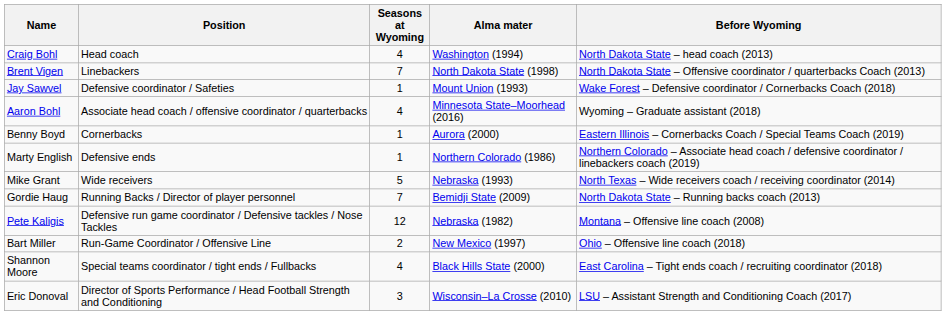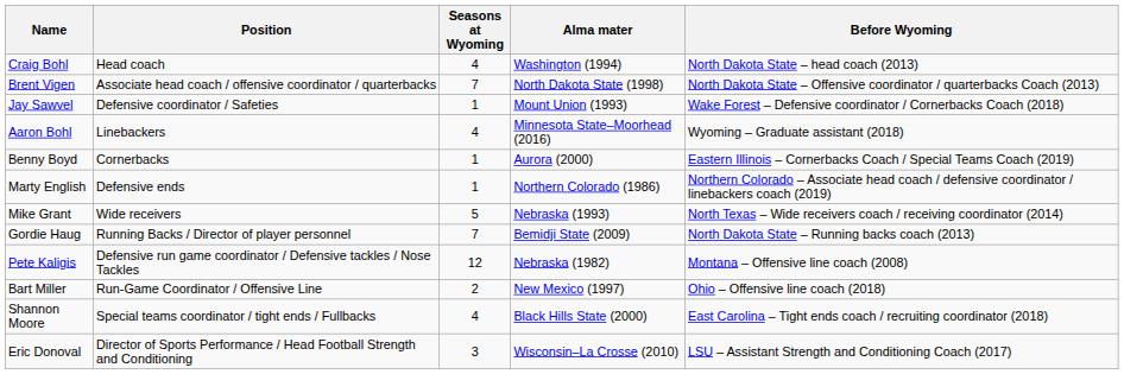 <table class="wikitable" border="1" style="font-size:90%;">
 <tr>
 <th>Name</th>
 <th>Position</th>
 <th>Seasons at<br>Wyoming</th>
 <th>Alma mater</th>
 <th>Before Wyoming</th>
 </tr>
 <tr>
 <td><a href='#'>Craig Bohl</a></td>
 <td>Head coach</td>
 <td align=center>4</td>
 <td><a href='#'>Washington</a> (1994)</td>
 <td><a href='#'>North Dakota State</a> – head coach (2013)</td>
 </tr>
 <tr>
 <td><a href='#'>Brent Vigen</a></td>
-<td>Linebackers</td>
+<td>Associate head coach / offensive coordinator / quarterbacks</td>
 <td align=center>7</td>
 <td><a href='#'>North Dakota State</a> (1998)</td>
 <td><a href='#'>North Dakota State</a> – Offensive coordinator / quarterbacks Coach (2013)</td>
 </tr>
 <tr>
 <td><a href='#'>Jay Sawvel</a></td>
 <td>Defensive coordinator / Safeties</td>
 <td align=center>1</td>
 <td><a href='#'>Mount Union</a> (1993)</td>
 <td><a href='#'>Wake Forest</a> – Defensive coordinator / Cornerbacks Coach (2018)</td>
 </tr>
 <tr>
 <td><a href='#'>Aaron Bohl</a></td>
-<td>Associate head coach / offensive coordinator / quarterbacks</td>
+<td>Linebackers</td>
 <td align=center>4</td>
 <td><a href='#'>Minnesota State–Moorhead</a> (2016)</td>
 <td>Wyoming – Graduate assistant (2018)</td>
 </tr>
 <tr>
 <td>Benny Boyd</td>
 <td>Cornerbacks</td>
 <td align=center>1</td>
 <td><a href='#'>Aurora</a> (2000)</td>
 <td><a href='#'>Eastern Illinois</a> – Cornerbacks Coach / Special Teams Coach (2019)</td>
 </tr>
 <tr>
 <td>Marty English</td>
 <td>Defensive ends</td>
 <td align=center>1</td>
 <td><a href='#'>Northern Colorado</a> (1986)</td>
 <td><a href='#'>Northern Colorado</a> – Associate head coach / defensive coordinator / linebackers coach (2019)</td>
 </tr>
 <tr>
 <td>Mike Grant</td>
 <td>Wide receivers</td>
 <td align=center>5</td>
 <td><a href='#'>Nebraska</a> (1993)</td>
 <td><a href='#'>North Texas</a> – Wide receivers coach / receiving coordinator (2014)</td>
 </tr>
 <tr>
 <td>Gordie Haug</td>
 <td>Running Backs / Director of player personnel</td>
 <td align=center>7</td>
 <td><a href='#'>Bemidji State</a> (2009)</td>
 <td><a href='#'>North Dakota State</a> – Running backs coach (2013)</td>
 </tr>
 <tr>
 <td><a href='#'>Pete Kaligis</a></td>
 <td>Defensive run game coordinator / Defensive tackles / Nose Tackles</td>
 <td align=center>12</td>
 <td><a href='#'>Nebraska</a> (1982)</td>
 <td><a href='#'>Montana</a> – Offensive line coach (2008)</td>
 </tr>
 <tr>
 <td>Bart Miller</td>
 <td>Run-Game Coordinator / Offensive Line</td>
 <td align=center>2</td>
 <td><a href='#'>New Mexico</a> (1997)</td>
 <td><a href='#'>Ohio</a> – Offensive line coach (2018)</td>
 </tr>
 <tr>
 <td>Shannon Moore</td>
 <td>Special teams coordinator / tight ends / Fullbacks</td>
 <td align=center>4</td>
 <td><a href='#'>Black Hills State</a> (2000)</td>
 <td><a href='#'>East Carolina</a> – Tight ends coach / recruiting coordinator (2018)</td>
 </tr>
 <tr>
 <td>Eric Donoval</td>
 <td>Director of Sports Performance / Head Football Strength and Conditioning</td>
 <td align=center>3</td>
 <td><a href='#'>Wisconsin–La Crosse</a> (2010)</td>
 <td><a href='#'>LSU</a> – Assistant Strength and Conditioning Coach (2017)</td>
 </tr>
 </table>
